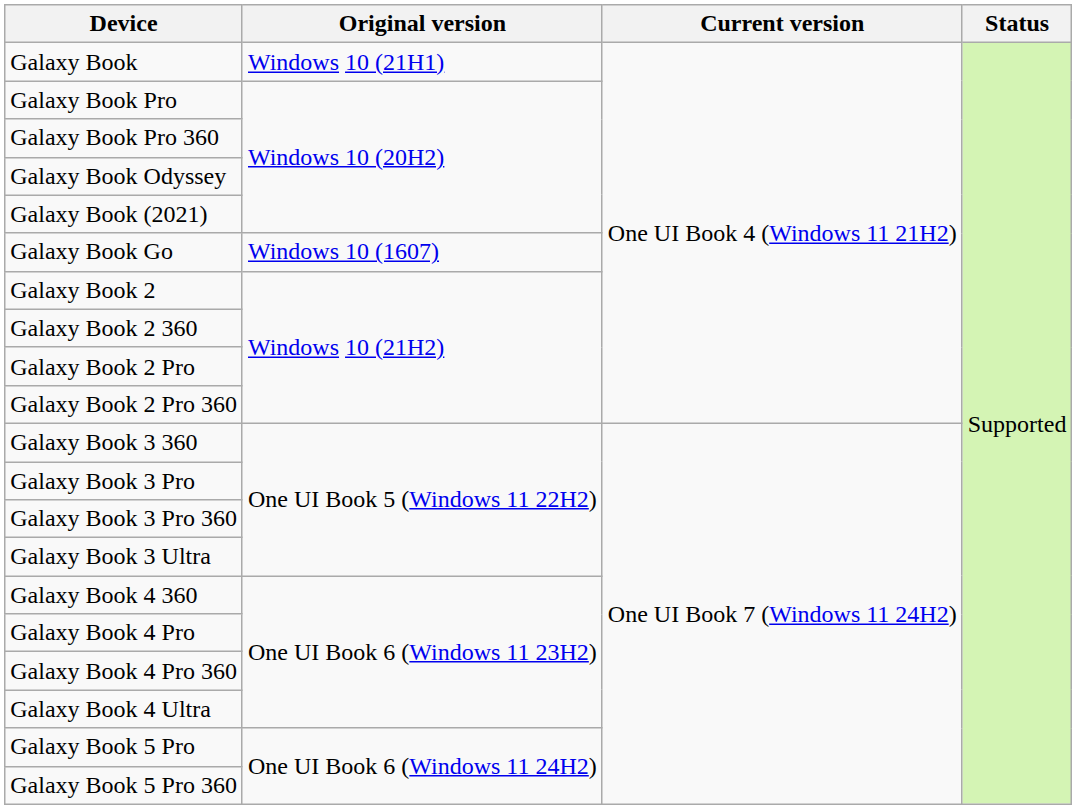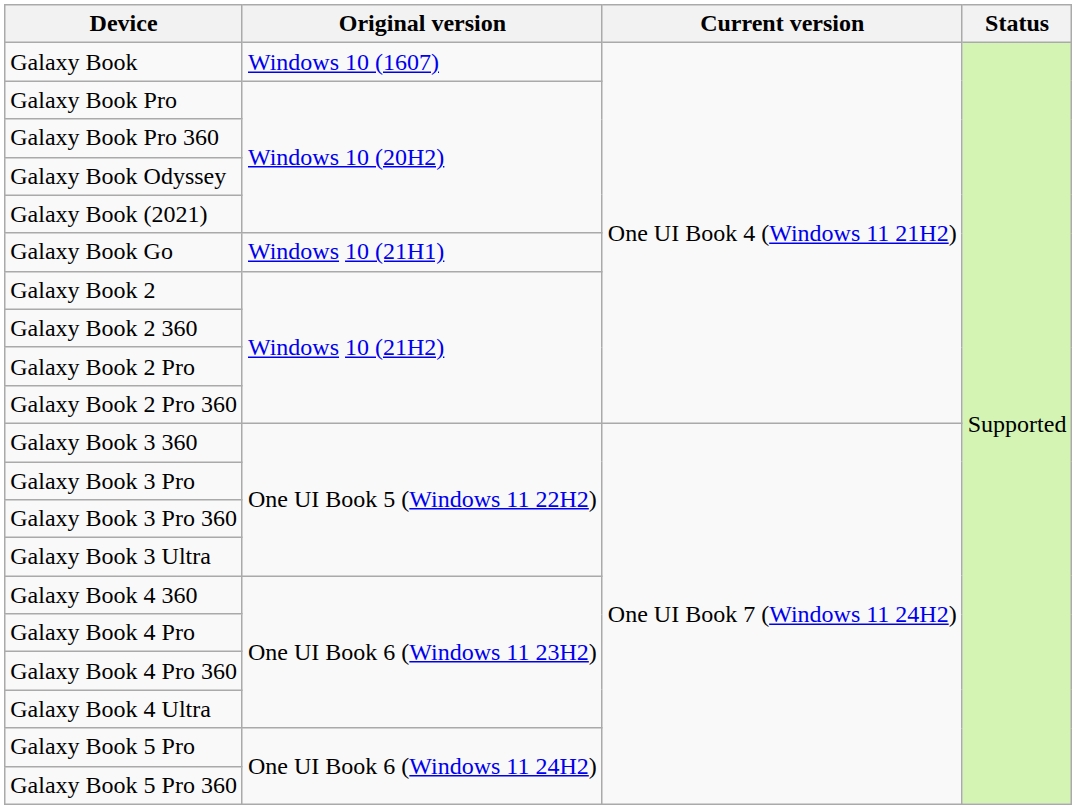 <table class="wikitable">
 <tr>
 <th>Device</th>
 <th>Original version</th>
 <th>Current version</th>
 <th>Status</th>
 </tr>
 <tr>
 <td>Galaxy Book</td>
-<td><a href='#'>Windows</a> <a href='#'>10 (21H1)</a></td>
+<td><a href='#'>Windows 10 (1607)</a></td>
 <td rowspan="10">One UI Book 4 (<a href='#'>Windows 11 21H2</a>)</td>
 <td rowspan="20" style="background: #d4f4b4">Supported</td>
 </tr>
 <tr>
 <td>Galaxy Book Pro</td>
 <td rowspan="4"><a href='#'>Windows 10 (20H2)</a></td>
 </tr>
 <tr>
 <td>Galaxy Book Pro 360</td>
 </tr>
 <tr>
 <td>Galaxy Book Odyssey</td>
 </tr>
 <tr>
 <td>Galaxy Book (2021)</td>
 </tr>
 <tr>
 <td>Galaxy Book Go</td>
-<td><a href='#'>Windows 10 (1607)</a></td>
+<td><a href='#'>Windows</a> <a href='#'>10 (21H1)</a></td>
 </tr>
 <tr>
 <td>Galaxy Book 2</td>
 <td rowspan="4"><a href='#'>Windows</a> <a href='#'>10 (21H2)</a></td>
 </tr>
 <tr>
 <td>Galaxy Book 2 360</td>
 </tr>
 <tr>
 <td>Galaxy Book 2 Pro</td>
 </tr>
 <tr>
 <td>Galaxy Book 2 Pro 360</td>
 </tr>
 <tr>
 <td>Galaxy Book 3 360</td>
 <td rowspan="4">One UI Book 5 (<a href='#'>Windows 11 22H2</a>)</td>
 <td rowspan="10">One UI Book 7 (<a href='#'>Windows 11 24H2</a>)</td>
 </tr>
 <tr>
 <td>Galaxy Book 3 Pro</td>
 </tr>
 <tr>
 <td>Galaxy Book 3 Pro 360</td>
 </tr>
 <tr>
 <td>Galaxy Book 3 Ultra</td>
 </tr>
 <tr>
 <td>Galaxy Book 4 360</td>
 <td colspan="1" rowspan="4">One UI Book 6 (<a href='#'>Windows 11 23H2</a>)</td>
 </tr>
 <tr>
 <td>Galaxy Book 4 Pro</td>
 </tr>
 <tr>
 <td>Galaxy Book 4 Pro 360</td>
 </tr>
 <tr>
 <td>Galaxy Book 4 Ultra</td>
 </tr>
 <tr>
 <td>Galaxy Book 5 Pro</td>
 <td colspan="1" rowspan="2">One UI Book 6 (<a href='#'>Windows 11 24H2</a>)</td>
 </tr>
 <tr>
 <td>Galaxy Book 5 Pro 360</td>
 </tr>
 </table>
